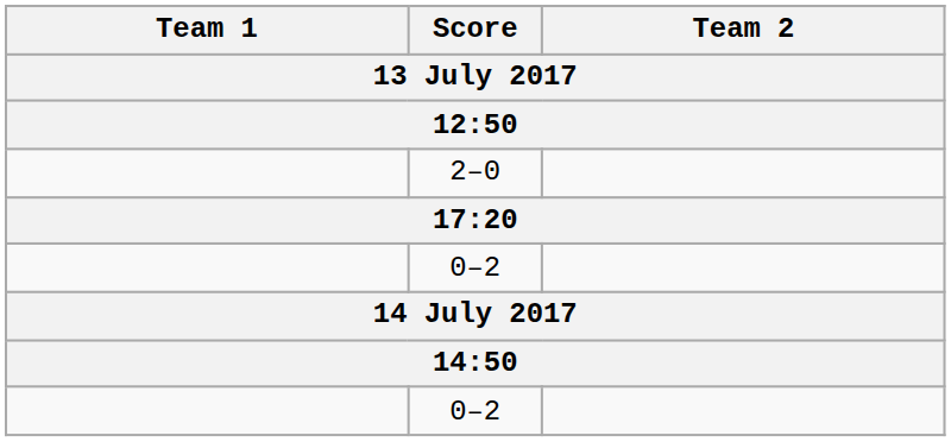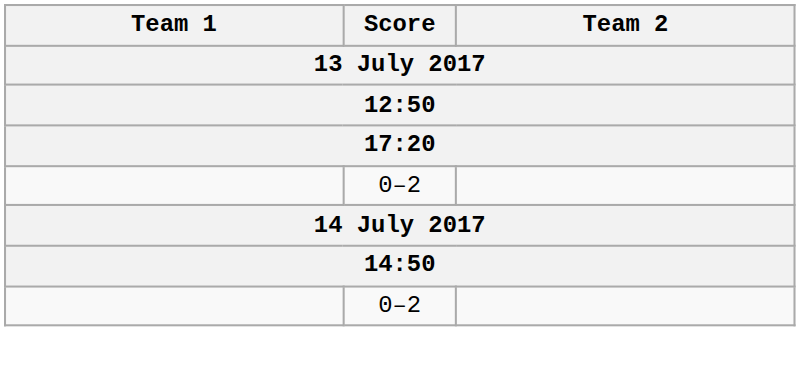 <table class="wikitable" style="text-align: center; font-size:90% ">
 <tr>
 <th align="right" width="160">Team 1</th>
 <th width="50">Score</th>
 <th align="left" width="160">Team 2</th>
 </tr>
 <tr>
 <th colspan=3>13 July 2017</th>
 </tr>
 <tr>
 <th colspan=3>12:50</th>
-</tr>
-<tr>
-<td align=right></td>
-<td align=center>2–0</td>
-<td align=left></td>
 </tr>
 <tr>
 <th colspan=3>17:20</th>
 </tr>
 <tr>
 <td align=right></td>
 <td align=center>0–2</td>
 <td align=left></td>
 </tr>
 <tr>
 <th colspan=3>14 July 2017</th>
 </tr>
 <tr>
 <th colspan=3>14:50</th>
 </tr>
 <tr>
 <td align=right></td>
 <td align=center>0–2</td>
 <td align=left></td>
 </tr>
 </table>
